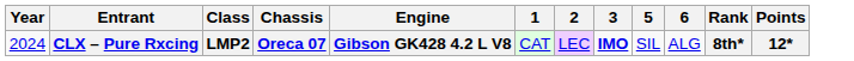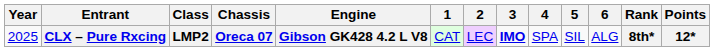 <table class="wikitable" style="text-align:center; font-size:85%">
 <tr>
 <th>Year</th>
 <th>Entrant</th>
 <th>Class</th>
 <th>Chassis</th>
 <th>Engine</th>
 <th>1</th>
 <th>2</th>
 <th>3</th>
+<th>4</th>
 <th>5</th>
 <th>6</th>
 <th>Rank</th>
 <th>Points</th>
 </tr>
 <tr>
-<td><a href='#'>2024</a></td>
+<td><a href='#'>2025</a></td>
 <th><a href='#'>CLX</a> – <a href='#'>Pure Rxcing</a></th>
 <th>LMP2</th>
 <th><a href='#'>Oreca 07</a></th>
 <th><a href='#'>Gibson</a> GK428 4.2 L V8</th>
 <td style="background:#DFFFDF;"><a href='#'>CAT</a><br></td>
 <td style="background:#EFCFFF;"><a href='#'>LEC</a><br></td>
 <td style="background:#;"><strong><a href='#'>IMO</a><br></strong></td>
+<td style="background:#;"><a href='#'>SPA</a><br></td>
 <td style="background:#;"><a href='#'>SIL</a><br></td>
 <td style="background:#;"><a href='#'>ALG</a><br></td>
 <th>8th*</th>
 <th>12*</th>
 </tr>
 </table>
